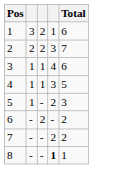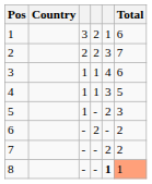 <table class="wikitable">
 <tr>
 <th>Pos</th>
+<th>Country</th>
 <th bgcolor="gold"></th>
 <th bgcolor="silver"></th>
 <th bgcolor="CC9966"></th>
 <th>Total</th>
 </tr>
 <tr>
 <td>1</td>
+<td></td>
 <td>3</td>
 <td>2</td>
 <td>1</td>
 <td>6</td>
 </tr>
 <tr>
 <td>2</td>
+<td></td>
 <td>2</td>
 <td>2</td>
 <td>3</td>
 <td>7</td>
 </tr>
 <tr>
 <td>3</td>
+<td></td>
 <td>1</td>
 <td>1</td>
 <td>4</td>
 <td>6</td>
 </tr>
 <tr>
 <td>4</td>
+<td></td>
 <td>1</td>
 <td>1</td>
 <td>3</td>
 <td>5</td>
 </tr>
 <tr>
 <td>5</td>
+<td></td>
 <td>1</td>
 <td>-</td>
 <td>2</td>
 <td>3</td>
 </tr>
 <tr>
 <td>6</td>
+<td></td>
 <td>-</td>
 <td>2</td>
 <td>-</td>
 <td>2</td>
 </tr>
 <tr>
 <td>7</td>
+<td></td>
 <td>-</td>
 <td>-</td>
 <td>2</td>
 <td>2</td>
 </tr>
 <tr>
 <td>8</td>
+<td></td>
 <td>-</td>
 <td>-</td>
 <td><strong>1</strong></td>
-<td>1</td>
+<td style="background: lightsalmon;">1</td>
 </tr>
 </table>
